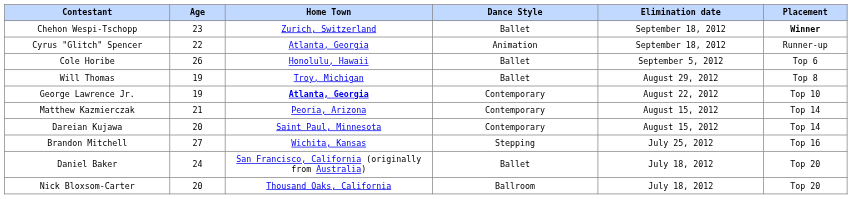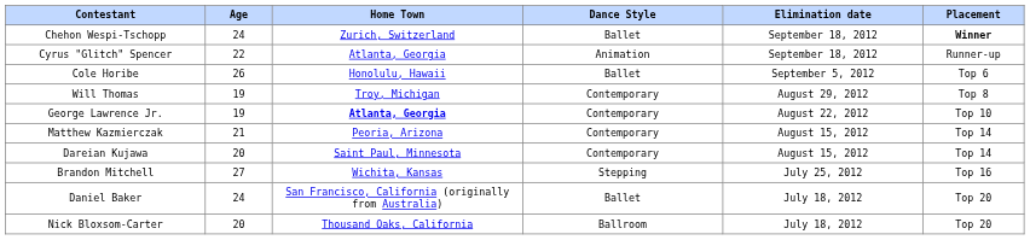 <table border="1" cellpadding="4" cellspacing="0" style="text-align:center; font-size:90%; border-collapse:collapse; width:75%;">
 <tr style="background:#C1D8FF;">
 <th style="width:12%;">Contestant</th>
 <th style="width:4%; text-align:center;">Age</th>
 <th style="width:15%;">Home Town</th>
 <th style="width:12%;">Dance Style</th>
 <th style="width:12%;">Elimination date</th>
 <th style="width:6%;">Placement</th>
 </tr>
 <tr>
 <td>Chehon Wespi-Tschopp</td>
-<td>23</td>
+<td>24</td>
 <td><a href='#'>Zurich, Switzerland</a></td>
 <td>Ballet</td>
 <td>September 18, 2012</td>
 <td><strong>Winner</strong></td>
 </tr>
 <tr>
 <td>Cyrus "Glitch" Spencer</td>
 <td>22</td>
 <td><a href='#'>Atlanta, Georgia</a></td>
 <td>Animation</td>
 <td>September 18, 2012</td>
 <td>Runner-up</td>
 </tr>
 <tr>
 <td>Cole Horibe</td>
 <td>26</td>
 <td><a href='#'>Honolulu, Hawaii</a></td>
 <td>Ballet</td>
 <td>September 5, 2012</td>
 <td>Top 6</td>
 </tr>
 <tr>
 <td>Will Thomas</td>
 <td>19</td>
 <td><a href='#'>Troy, Michigan</a></td>
-<td>Ballet</td>
+<td>Contemporary</td>
 <td>August 29, 2012</td>
 <td>Top 8</td>
 </tr>
 <tr>
 <td>George Lawrence Jr.</td>
 <td>19</td>
 <td><strong><a href='#'>Atlanta, Georgia</a></strong></td>
 <td>Contemporary</td>
 <td>August 22, 2012</td>
 <td>Top 10</td>
 </tr>
 <tr>
 <td>Matthew Kazmierczak</td>
 <td>21</td>
 <td><a href='#'>Peoria, Arizona</a></td>
 <td>Contemporary</td>
 <td>August 15, 2012</td>
 <td>Top 14</td>
 </tr>
 <tr>
 <td>Dareian Kujawa</td>
 <td>20</td>
 <td><a href='#'>Saint Paul, Minnesota</a></td>
 <td>Contemporary</td>
 <td>August 15, 2012</td>
 <td>Top 14</td>
 </tr>
 <tr>
 <td>Brandon Mitchell</td>
 <td>27</td>
 <td><a href='#'>Wichita, Kansas</a></td>
 <td>Stepping</td>
 <td>July 25, 2012</td>
 <td>Top 16</td>
 </tr>
 <tr>
 <td>Daniel Baker</td>
 <td>24</td>
 <td><a href='#'>San Francisco, California</a> (originally from <a href='#'>Australia</a>)</td>
 <td>Ballet</td>
 <td>July 18, 2012</td>
 <td>Top 20</td>
 </tr>
 <tr>
 <td>Nick Bloxsom-Carter</td>
 <td>20</td>
 <td><a href='#'>Thousand Oaks, California</a></td>
 <td>Ballroom</td>
 <td>July 18, 2012</td>
 <td>Top 20</td>
 </tr>
 </table>
